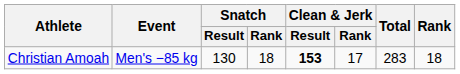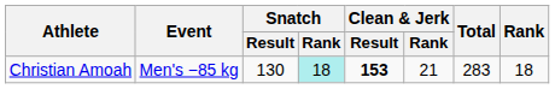 <table class="wikitable" style="font-size:90%">
 <tr>
 <th rowspan="2">Athlete</th>
 <th rowspan="2">Event</th>
 <th colspan="2">Snatch</th>
 <th colspan="2">Clean & Jerk</th>
 <th rowspan="2">Total</th>
 <th rowspan="2">Rank</th>
 </tr>
 <tr style="font-size:95%">
 <th>Result</th>
 <th>Rank</th>
 <th>Result</th>
 <th>Rank</th>
 </tr>
 <tr align=center>
 <td align=left><a href='#'>Christian Amoah</a></td>
 <td align=left><a href='#'>Men's −85 kg</a></td>
 <td>130</td>
-<td>18</td>
+<td style="background: paleturquoise;">18</td>
 <td><strong>153</strong></td>
-<td>17</td>
+<td>21</td>
 <td>283</td>
 <td>18</td>
 </tr>
 </table>
